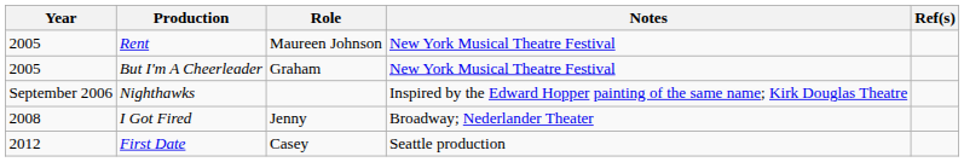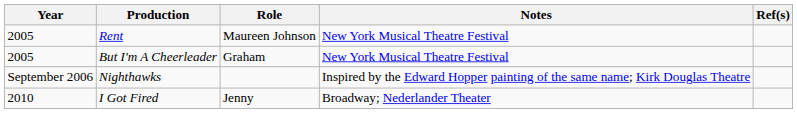 <table class="wikitable sortable">
 <tr>
 <th>Year</th>
 <th>Production</th>
 <th>Role</th>
 <th>Notes</th>
 <th>Ref(s)</th>
 </tr>
 <tr>
 <td>2005</td>
 <td><em><a href='#'>Rent</a></em></td>
 <td>Maureen Johnson</td>
 <td><a href='#'>New York Musical Theatre Festival</a></td>
 <td></td>
 </tr>
 <tr>
 <td>2005</td>
 <td><em>But I'm A Cheerleader</em></td>
 <td>Graham</td>
 <td><a href='#'>New York Musical Theatre Festival</a></td>
 <td></td>
 </tr>
 <tr>
 <td>September 2006</td>
 <td><em>Nighthawks</em></td>
 <td></td>
 <td>Inspired by the <a href='#'>Edward Hopper</a> <a href='#'>painting of the same name</a>; <a href='#'>Kirk Douglas Theatre</a></td>
 <td></td>
 </tr>
 <tr>
-<td>2008</td>
+<td>2010</td>
 <td><em>I Got Fired</em></td>
 <td>Jenny</td>
 <td>Broadway; <a href='#'>Nederlander Theater</a></td>
 <td></td>
 </tr>
-<tr>
-<td>2012</td>
-<td><em><a href='#'>First Date</a></em></td>
-<td>Casey</td>
-<td>Seattle production</td>
-<td></td>
-</tr>
 </table>
